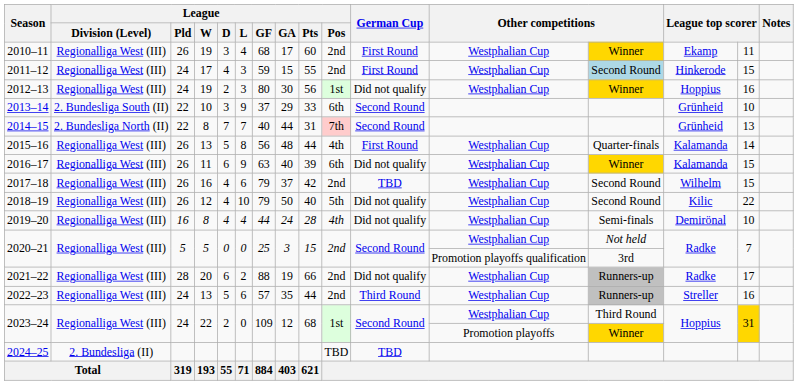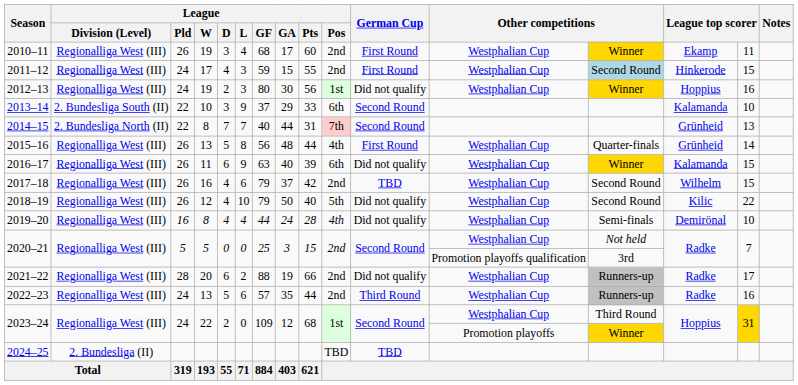 <table class="wikitable" style="text-align: center">
 <tr>
 <th rowspan="2">Season</th>
 <th colspan="9">League</th>
 <th rowspan="2"><a href='#'>German Cup</a></th>
 <th rowspan="2" colspan="2">Other competitions</th>
 <th rowspan="2" colspan="2">League top scorer</th>
 <th rowspan="2">Notes</th>
 </tr>
 <tr>
 <th>Division (Level)</th>
 <th>Pld</th>
 <th>W</th>
 <th>D</th>
 <th>L</th>
 <th>GF</th>
 <th>GA</th>
 <th>Pts</th>
 <th>Pos</th>
 </tr>
 <tr>
 <td>2010–11</td>
 <td><a href='#'>Regionalliga West</a> (III)</td>
 <td>26</td>
 <td>19</td>
 <td>3</td>
 <td>4</td>
 <td>68</td>
 <td>17</td>
 <td>60</td>
 <td>2nd</td>
 <td><a href='#'>First Round</a></td>
 <td><a href='#'>Westphalian Cup</a></td>
 <td bgcolor="gold">Winner</td>
 <td><a href='#'>Ekamp</a></td>
 <td>11</td>
 <td></td>
 </tr>
 <tr>
 <td>2011–12</td>
 <td><a href='#'>Regionalliga West</a> (III)</td>
 <td>24</td>
 <td>17</td>
 <td>4</td>
 <td>3</td>
 <td>59</td>
 <td>15</td>
 <td>55</td>
 <td>2nd</td>
 <td><a href='#'>First Round</a></td>
 <td><a href='#'>Westphalian Cup</a></td>
 <td style="background: lightblue;">Second Round</td>
 <td><a href='#'>Hinkerode</a></td>
 <td>15</td>
 <td></td>
 </tr>
 <tr class="hintergrundfarbe9">
 <td>2012–13</td>
 <td><a href='#'>Regionalliga West</a> (III)</td>
 <td>24</td>
 <td>19</td>
 <td>2</td>
 <td>3</td>
 <td>80</td>
 <td>30</td>
 <td>56</td>
 <td bgcolor="#DDFFDD">1st</td>
 <td>Did not qualify</td>
 <td><a href='#'>Westphalian Cup</a></td>
 <td bgcolor="gold">Winner</td>
 <td><a href='#'>Hoppius</a></td>
 <td>16</td>
 <td></td>
 </tr>
 <tr>
 <td><a href='#'>2013–14</a></td>
 <td><a href='#'>2. Bundesliga South</a> (II)</td>
 <td>22</td>
 <td>10</td>
 <td>3</td>
 <td>9</td>
 <td>37</td>
 <td>29</td>
 <td>33</td>
 <td>6th</td>
 <td><a href='#'>Second Round</a></td>
 <td></td>
 <td></td>
-<td><a href='#'>Grünheid</a></td>
+<td><a href='#'>Kalamanda</a></td>
 <td>10</td>
 <td></td>
 </tr>
 <tr>
 <td><a href='#'>2014–15</a></td>
 <td><a href='#'>2. Bundesliga North</a> (II)</td>
 <td>22</td>
 <td>8</td>
 <td>7</td>
 <td>7</td>
 <td>40</td>
 <td>44</td>
 <td>31</td>
 <td bgcolor="#FFCCCC">7th</td>
 <td><a href='#'>Second Round</a></td>
 <td></td>
 <td></td>
 <td><a href='#'>Grünheid</a></td>
 <td>13</td>
 <td></td>
 </tr>
 <tr>
 <td>2015–16</td>
 <td><a href='#'>Regionalliga West</a> (III)</td>
 <td>26</td>
 <td>13</td>
 <td>5</td>
 <td>8</td>
 <td>56</td>
 <td>48</td>
 <td>44</td>
 <td>4th</td>
 <td><a href='#'>First Round</a></td>
 <td><a href='#'>Westphalian Cup</a></td>
 <td>Quarter-finals</td>
-<td><a href='#'>Kalamanda</a></td>
+<td><a href='#'>Grünheid</a></td>
 <td>14</td>
 <td></td>
 </tr>
 <tr>
 <td>2016–17</td>
 <td><a href='#'>Regionalliga West</a> (III)</td>
 <td>26</td>
 <td>11</td>
 <td>6</td>
 <td>9</td>
 <td>63</td>
 <td>40</td>
 <td>39</td>
 <td>6th</td>
 <td>Did not qualify</td>
 <td><a href='#'>Westphalian Cup</a></td>
 <td bgcolor="gold">Winner</td>
 <td><a href='#'>Kalamanda</a></td>
 <td>15</td>
 <td></td>
 </tr>
 <tr>
 <td>2017–18</td>
 <td><a href='#'>Regionalliga West</a> (III)</td>
 <td>26</td>
 <td>16</td>
 <td>4</td>
 <td>6</td>
 <td>79</td>
 <td>37</td>
 <td>42</td>
 <td>2nd</td>
 <td><a href='#'>TBD</a></td>
 <td><a href='#'>Westphalian Cup</a></td>
 <td>Second Round</td>
 <td><a href='#'>Wilhelm</a></td>
 <td>15</td>
 <td></td>
 </tr>
 <tr>
 <td>2018–19</td>
 <td><a href='#'>Regionalliga West</a> (III)</td>
 <td>26</td>
 <td>12</td>
 <td>4</td>
 <td>10</td>
 <td>79</td>
 <td>50</td>
 <td>40</td>
 <td>5th</td>
 <td>Did not qualify</td>
 <td><a href='#'>Westphalian Cup</a></td>
 <td>Second Round</td>
 <td><a href='#'>Kilic</a></td>
 <td>22</td>
 <td></td>
 </tr>
 <tr>
 <td>2019–20</td>
 <td><a href='#'>Regionalliga West</a> (III)</td>
 <td><em>16</em></td>
 <td><em>8</em></td>
 <td><em>4</em></td>
 <td><em>4</em></td>
 <td><em>44</em></td>
 <td><em>24</em></td>
 <td><em>28</em></td>
 <td><em>4th</em></td>
 <td>Did not qualify</td>
 <td><a href='#'>Westphalian Cup</a></td>
 <td>Semi-finals</td>
 <td><a href='#'>Demirönal</a></td>
 <td>10</td>
 <td></td>
 </tr>
 <tr>
 <td rowspan="2">2020–21</td>
 <td rowspan="2"><a href='#'>Regionalliga West</a> (III)</td>
 <td rowspan="2"><em>5</em></td>
 <td rowspan="2"><em>5</em></td>
 <td rowspan="2"><em>0</em></td>
 <td rowspan="2"><em>0</em></td>
 <td rowspan="2"><em>25</em></td>
 <td rowspan="2"><em>3</em></td>
 <td rowspan="2"><em>15</em></td>
 <td rowspan="2"><em>2nd</em></td>
 <td rowspan="2"><a href='#'>Second Round</a></td>
 <td><a href='#'>Westphalian Cup</a></td>
 <td><em>Not held</em></td>
 <td rowspan="2"><a href='#'>Radke</a></td>
 <td rowspan="2">7</td>
 <td rowspan="2"></td>
 </tr>
 <tr>
 <td>Promotion playoffs qualification</td>
 <td>3rd</td>
 </tr>
 <tr>
 <td>2021–22</td>
 <td><a href='#'>Regionalliga West</a> (III)</td>
 <td>28</td>
 <td>20</td>
 <td>6</td>
 <td>2</td>
 <td>88</td>
 <td>19</td>
 <td>66</td>
 <td>2nd</td>
 <td>Did not qualify</td>
 <td><a href='#'>Westphalian Cup</a></td>
 <td bgcolor="silver">Runners-up</td>
 <td><a href='#'>Radke</a></td>
 <td>17</td>
 <td></td>
 </tr>
 <tr>
 <td>2022–23</td>
 <td><a href='#'>Regionalliga West</a> (III)</td>
 <td>24</td>
 <td>13</td>
 <td>5</td>
 <td>6</td>
 <td>57</td>
 <td>35</td>
 <td>44</td>
 <td>2nd</td>
 <td><a href='#'>Third Round</a></td>
 <td><a href='#'>Westphalian Cup</a></td>
 <td bgcolor="silver">Runners-up</td>
-<td><a href='#'>Streller</a></td>
+<td><a href='#'>Radke</a></td>
 <td>16</td>
 <td></td>
 </tr>
 <tr>
 <td rowspan="2">2023–24</td>
 <td rowspan="2"><a href='#'>Regionalliga West</a> (III)</td>
 <td rowspan="2">24</td>
 <td rowspan="2">22</td>
 <td rowspan="2">2</td>
 <td rowspan="2">0</td>
 <td rowspan="2">109</td>
 <td rowspan="2">12</td>
 <td rowspan="2">68</td>
 <td rowspan="2" bgcolor="#DDFFDD">1st</td>
 <td rowspan="2"><a href='#'>Second Round</a></td>
 <td><a href='#'>Westphalian Cup</a></td>
 <td>Third Round</td>
 <td rowspan="2"><a href='#'>Hoppius</a></td>
 <td rowspan="2" bgcolor="gold">31</td>
 <td rowspan="2"></td>
 </tr>
 <tr>
 <td>Promotion playoffs</td>
 <td bgcolor="gold">Winner</td>
 </tr>
 <tr>
 <td><a href='#'>2024–25</a></td>
 <td><a href='#'>2. Bundesliga</a> (II)</td>
 <td></td>
 <td></td>
 <td></td>
 <td></td>
 <td></td>
 <td></td>
 <td></td>
 <td>TBD</td>
 <td><a href='#'>TBD</a></td>
 <td></td>
 <td></td>
 <td></td>
 <td></td>
 <td></td>
 </tr>
 <tr>
 <th colspan="2">Total</th>
 <th>319</th>
 <th>193</th>
 <th>55</th>
 <th>71</th>
 <th>884</th>
 <th>403</th>
 <th>621</th>
 <th colspan="7"></th>
 </tr>
 </table>
